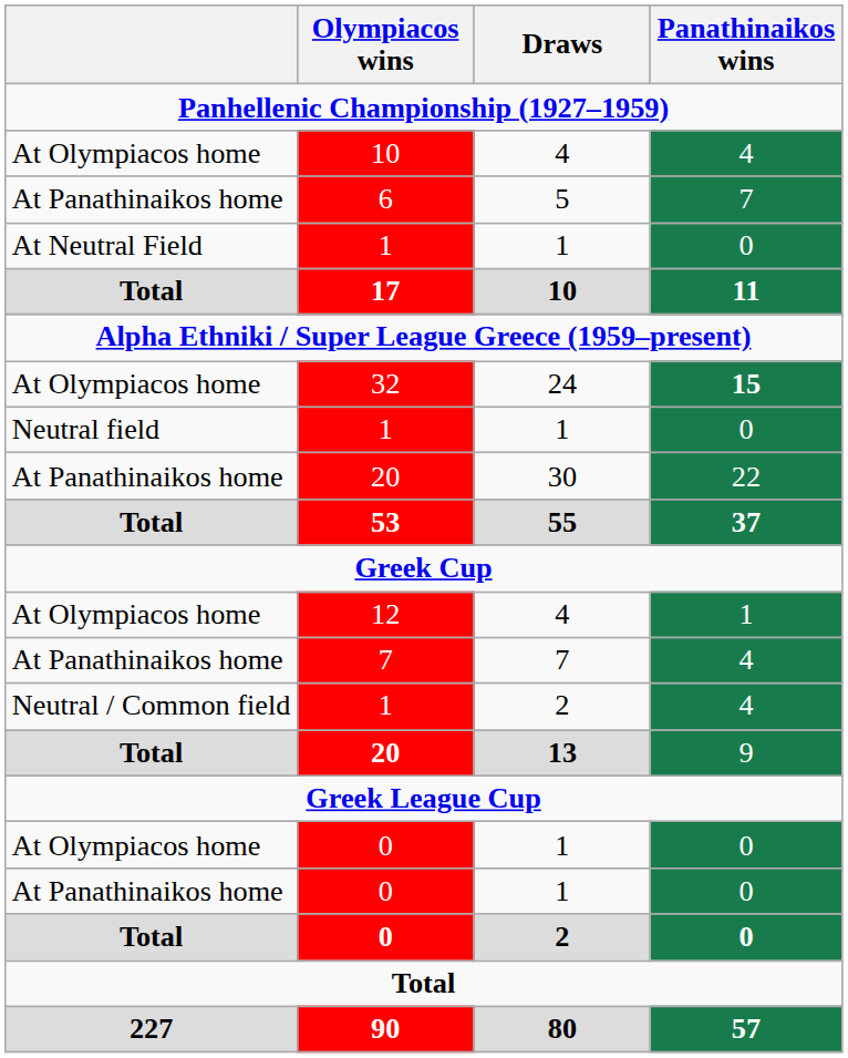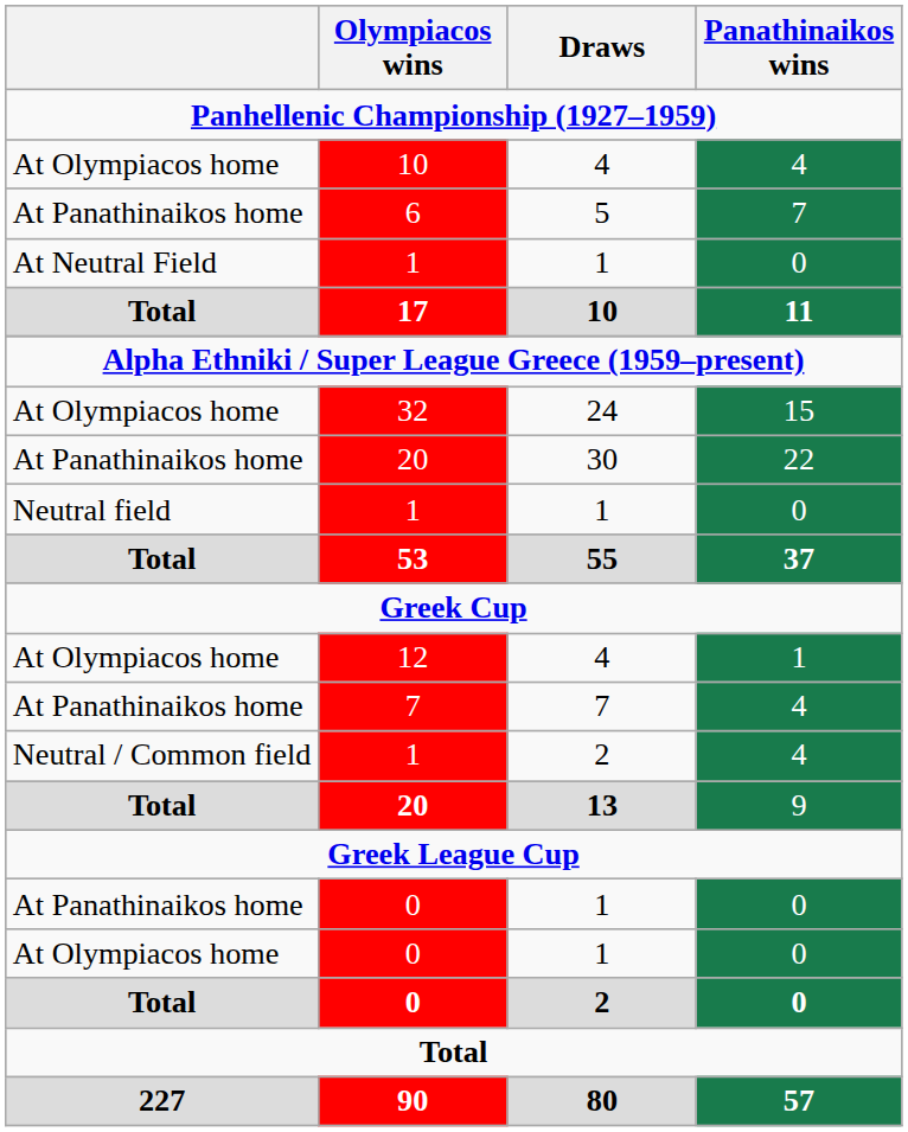 <table class="wikitable" style="text-align:center;font-size:100%">
 <tr>
 <th></th>
 <th width="90"><a href='#'>Olympiacos</a><br>wins</th>
 <th width="90">Draws</th>
 <th width="90"><a href='#'>Panathinaikos</a><br>wins</th>
 </tr>
 <tr>
 <td colspan=4><strong><a href='#'>Panhellenic Championship (1927–1959)</a></strong></td>
 </tr>
 <tr>
 <td align="left">At Olympiacos home</td>
 <td style="color:#ffffff;background:#ff0000">10</td>
 <td>4</td>
 <td style="color:#ffffff;background:#187B4C">4</td>
 </tr>
 <tr>
 <td align="left">At Panathinaikos home</td>
 <td style="color:#ffffff;background:#ff0000">6</td>
 <td>5</td>
 <td style="color:#ffffff;background:#187B4C">7</td>
 </tr>
 <tr>
 <td align="left">At Neutral Field</td>
 <td style="color:#ffffff;background:#ff0000">1</td>
 <td>1</td>
 <td style="color:#ffffff;background:#187B4C">0</td>
 </tr>
 <tr>
 <td align="center" bgcolor=#dcdcdc><strong>Total</strong></td>
 <td style="color:#ffffff;background:#ff0000"><strong>17</strong></td>
 <td bgcolor=#dcdcdc><strong>10</strong></td>
 <td style="color:#ffffff;background:#187B4C"><strong>11</strong></td>
 </tr>
 <tr>
 </tr>
 <tr>
 <td colspan=4><strong><a href='#'>Alpha Ethniki / Super League Greece (1959–present)</a></strong></td>
 </tr>
 <tr>
 <td align="left">At Olympiacos home</td>
 <td style="color:#ffffff;background:#ff0000">32</td>
 <td>24</td>
-<td style="color:#ffffff;background:#187B4C"><strong>15</strong></td>
+<td style="color:#ffffff;background:#187B4C">15</td>
+</tr>
+<tr>
+<td align="left">At Panathinaikos home</td>
+<td style="color:#ffffff;background:#ff0000">20</td>
+<td>30</td>
+<td style="color:#ffffff;background:#187B4C">22</td>
 </tr>
 <tr>
 <td align="left">Neutral field</td>
 <td style="color:#ffffff;background:#ff0000">1</td>
 <td>1</td>
 <td style="color:#ffffff;background:#187B4C">0</td>
-</tr>
-<tr>
-<td align="left">At Panathinaikos home</td>
-<td style="color:#ffffff;background:#ff0000">20</td>
-<td>30</td>
-<td style="color:#ffffff;background:#187B4C">22</td>
 </tr>
 <tr>
 <td align="center" bgcolor=#dcdcdc><strong>Total</strong></td>
 <td style="color:#ffffff;background:#ff0000"><strong>53</strong></td>
 <td bgcolor=#dcdcdc><strong>55</strong></td>
 <td style="color:#ffffff;background:#187B4C"><strong>37</strong></td>
 </tr>
 <tr>
 <td colspan=4><strong><a href='#'>Greek Cup</a></strong></td>
 </tr>
 <tr>
 <td align="left">At Olympiacos home</td>
 <td style="color:#ffffff;background:#ff0000">12</td>
 <td>4</td>
 <td style="color:#ffffff;background:#187B4C">1</td>
 </tr>
 <tr>
 <td align="left">At Panathinaikos home</td>
 <td style="color:#ffffff;background:#ff0000">7</td>
 <td>7</td>
 <td style="color:#ffffff;background:#187B4C">4</td>
 </tr>
 <tr>
 <td align="left">Neutral / Common field</td>
 <td style="color:#ffffff;background:#ff0000">1</td>
 <td>2</td>
 <td style="color:#ffffff;background:#187B4C">4</td>
 </tr>
 <tr>
 <td align="center" bgcolor=#dcdcdc><strong>Total</strong></td>
 <td style="color:#ffffff;background:#ff0000"><strong>20</strong></td>
 <td bgcolor=#dcdcdc><strong>13</strong></td>
 <td style="color:#ffffff;background:#187B4C">9</td>
 </tr>
 <tr>
 <td colspan=4><strong><a href='#'>Greek League Cup</a></strong></td>
 </tr>
 <tr>
-<td align="left">At Olympiacos home</td>
+<td align="left">At Panathinaikos home</td>
 <td style="color:#ffffff;background:#ff0000">0</td>
 <td>1</td>
 <td style="color:#ffffff;background:#187B4C">0</td>
 </tr>
 <tr>
-<td align="left">At Panathinaikos home</td>
+<td align="left">At Olympiacos home</td>
 <td style="color:#ffffff;background:#ff0000">0</td>
 <td>1</td>
 <td style="color:#ffffff;background:#187B4C">0</td>
 </tr>
 <tr>
 <td align="center" bgcolor=#dcdcdc><strong>Total</strong></td>
 <td style="color:#ffffff;background:#ff0000"><strong>0</strong></td>
 <td bgcolor=#dcdcdc><strong>2</strong></td>
 <td style="color:#ffffff;background:#187B4C"><strong>0</strong></td>
 </tr>
 <tr>
 <td colspan=4><strong>Total</strong></td>
 </tr>
 <tr>
 <td bgcolor=#dcdcdc><strong>227</strong></td>
 <td style="color:#ffffff;background:#ff0000"><strong>90</strong></td>
 <td bgcolor=#dcdcdc><strong>80</strong></td>
 <td style="color:#ffffff;background:#187B4C"><strong>57</strong></td>
 </tr>
 </table>
